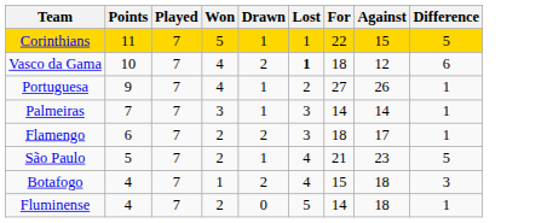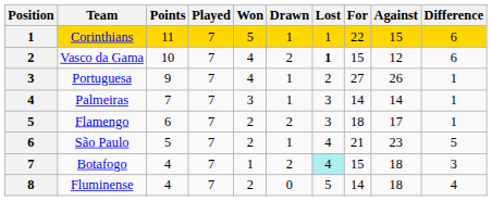 <table class="wikitable" style="text-align:center">
 <tr>
+<th>Position</th>
 <th>Team</th>
 <th>Points</th>
 <th>Played</th>
 <th>Won</th>
 <th>Drawn</th>
 <th>Lost</th>
 <th>For</th>
 <th>Against</th>
 <th>Difference</th>
 </tr>
 <tr style="background: gold;">
+<th>1</th>
 <td><a href='#'>Corinthians</a></td>
 <td>11</td>
 <td>7</td>
 <td>5</td>
 <td>1</td>
 <td>1</td>
 <td>22</td>
 <td>15</td>
-<td>5</td>
+<td>6</td>
 </tr>
 <tr>
+<th>2</th>
 <td><a href='#'>Vasco da Gama</a></td>
 <td>10</td>
 <td>7</td>
 <td>4</td>
 <td>2</td>
 <td><strong>1</strong></td>
-<td>18</td>
+<td>15</td>
 <td>12</td>
 <td>6</td>
 </tr>
 <tr>
+<th>3</th>
 <td><a href='#'>Portuguesa</a></td>
 <td>9</td>
 <td>7</td>
 <td>4</td>
 <td>1</td>
 <td>2</td>
 <td>27</td>
 <td>26</td>
 <td>1</td>
 </tr>
 <tr>
+<th>4</th>
 <td><a href='#'>Palmeiras</a></td>
 <td>7</td>
 <td>7</td>
 <td>3</td>
 <td>1</td>
 <td>3</td>
 <td>14</td>
 <td>14</td>
 <td>1</td>
 </tr>
 <tr>
+<th>5</th>
 <td><a href='#'>Flamengo</a></td>
 <td>6</td>
 <td>7</td>
 <td>2</td>
 <td>2</td>
 <td>3</td>
 <td>18</td>
 <td>17</td>
 <td>1</td>
 </tr>
 <tr>
+<th>6</th>
 <td><a href='#'>São Paulo</a></td>
 <td>5</td>
 <td>7</td>
 <td>2</td>
 <td>1</td>
 <td>4</td>
 <td>21</td>
 <td>23</td>
 <td>5</td>
 </tr>
 <tr>
+<th>7</th>
 <td><a href='#'>Botafogo</a></td>
 <td>4</td>
 <td>7</td>
 <td>1</td>
 <td>2</td>
-<td>4</td>
+<td style="background: paleturquoise;">4</td>
 <td>15</td>
 <td>18</td>
 <td>3</td>
 </tr>
 <tr>
+<th>8</th>
 <td><a href='#'>Fluminense</a></td>
 <td>4</td>
 <td>7</td>
 <td>2</td>
 <td>0</td>
 <td>5</td>
 <td>14</td>
 <td>18</td>
-<td>1</td>
+<td>4</td>
 </tr>
 </table>
